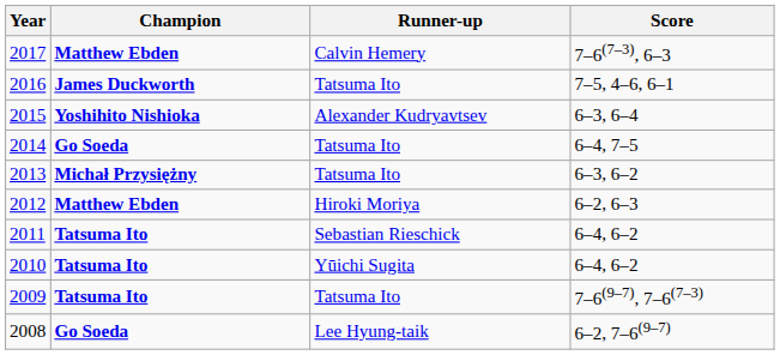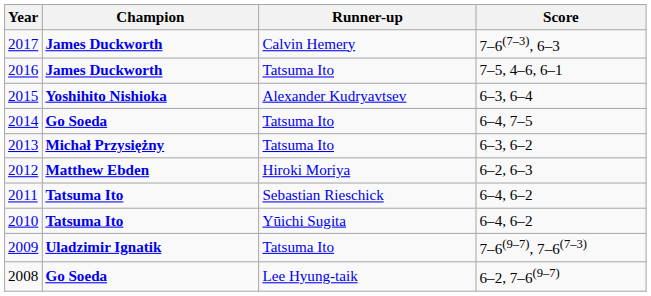 <table class="wikitable" style="font-size:90%">
 <tr>
 <th>Year</th>
 <th width="200">Champion</th>
 <th width="200">Runner-up</th>
 <th width="155">Score</th>
 </tr>
 <tr>
 <td><a href='#'>2017</a></td>
-<td> <strong><a href='#'>Matthew Ebden</a></strong></td>
+<td> <strong><a href='#'>James Duckworth</a></strong></td>
 <td> <a href='#'>Calvin Hemery</a></td>
 <td>7–6<sup>(7–3)</sup>, 6–3</td>
 </tr>
 <tr>
 <td><a href='#'>2016</a></td>
 <td> <strong><a href='#'>James Duckworth</a></strong></td>
 <td> <a href='#'>Tatsuma Ito</a></td>
 <td>7–5, 4–6, 6–1</td>
 </tr>
 <tr>
 <td><a href='#'>2015</a></td>
 <td> <strong><a href='#'>Yoshihito Nishioka</a></strong></td>
 <td> <a href='#'>Alexander Kudryavtsev</a></td>
 <td>6–3, 6–4</td>
 </tr>
 <tr>
 <td><a href='#'>2014</a></td>
 <td> <strong><a href='#'>Go Soeda</a></strong></td>
 <td> <a href='#'>Tatsuma Ito</a></td>
 <td>6–4, 7–5</td>
 </tr>
 <tr>
 <td><a href='#'>2013</a></td>
 <td> <strong><a href='#'>Michał Przysiężny</a></strong></td>
 <td> <a href='#'>Tatsuma Ito</a></td>
 <td>6–3, 6–2</td>
 </tr>
 <tr>
 <td><a href='#'>2012</a></td>
 <td> <strong><a href='#'>Matthew Ebden</a></strong></td>
 <td> <a href='#'>Hiroki Moriya</a></td>
 <td>6–2, 6–3</td>
 </tr>
 <tr>
 <td><a href='#'>2011</a></td>
 <td> <strong><a href='#'>Tatsuma Ito</a></strong></td>
 <td> <a href='#'>Sebastian Rieschick</a></td>
 <td>6–4, 6–2</td>
 </tr>
 <tr>
 <td><a href='#'>2010</a></td>
 <td> <strong><a href='#'>Tatsuma Ito</a></strong></td>
 <td> <a href='#'>Yūichi Sugita</a></td>
 <td>6–4, 6–2</td>
 </tr>
 <tr>
 <td><a href='#'>2009</a></td>
-<td> <strong><a href='#'>Tatsuma Ito</a></strong></td>
+<td> <strong><a href='#'>Uladzimir Ignatik</a></strong></td>
 <td> <a href='#'>Tatsuma Ito</a></td>
 <td>7–6<sup>(9–7)</sup>, 7–6<sup>(7–3)</sup></td>
 </tr>
 <tr>
 <td>2008</td>
 <td> <strong><a href='#'>Go Soeda</a></strong></td>
 <td> <a href='#'>Lee Hyung-taik</a></td>
 <td>6–2, 7–6<sup>(9–7)</sup></td>
 </tr>
 </table>
